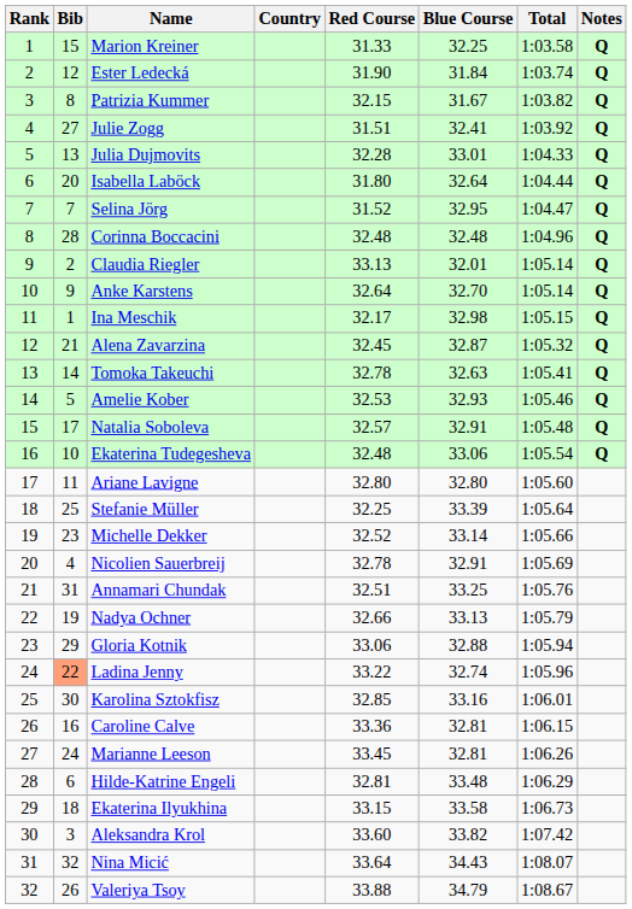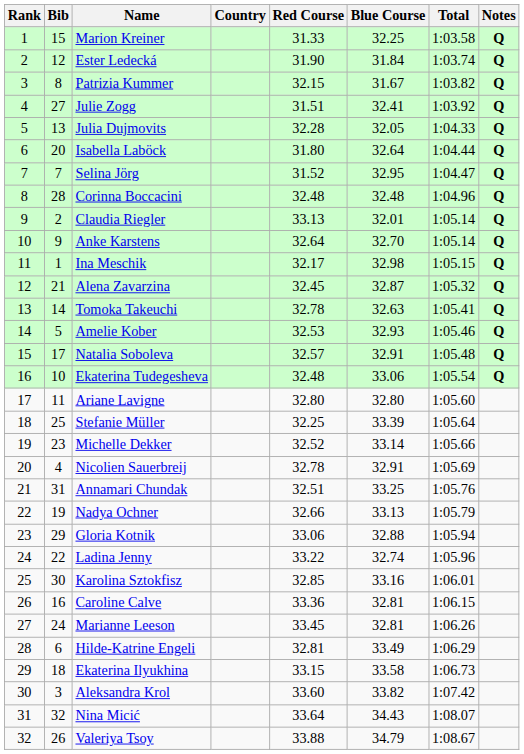 <table class="wikitable sortable" style="text-align:center">
 <tr>
 <th>Rank</th>
 <th>Bib</th>
 <th>Name</th>
 <th>Country</th>
 <th>Red Course</th>
 <th>Blue Course</th>
 <th>Total</th>
 <th>Notes</th>
 </tr>
 <tr bgcolor=#ccffcc>
 <td>1</td>
 <td>15</td>
 <td align=left><a href='#'>Marion Kreiner</a></td>
 <td align=left></td>
 <td>31.33</td>
 <td>32.25</td>
 <td>1:03.58</td>
 <td><strong>Q</strong></td>
 </tr>
 <tr bgcolor=#ccffcc>
 <td>2</td>
 <td>12</td>
 <td align=left><a href='#'>Ester Ledecká</a></td>
 <td align=left></td>
 <td>31.90</td>
 <td>31.84</td>
 <td>1:03.74</td>
 <td><strong>Q</strong></td>
 </tr>
 <tr bgcolor=#ccffcc>
 <td>3</td>
 <td>8</td>
 <td align=left><a href='#'>Patrizia Kummer</a></td>
 <td align=left></td>
 <td>32.15</td>
 <td>31.67</td>
 <td>1:03.82</td>
 <td><strong>Q</strong></td>
 </tr>
 <tr bgcolor=#ccffcc>
 <td>4</td>
 <td>27</td>
 <td align=left><a href='#'>Julie Zogg</a></td>
 <td align=left></td>
 <td>31.51</td>
 <td>32.41</td>
 <td>1:03.92</td>
 <td><strong>Q</strong></td>
 </tr>
 <tr bgcolor=#ccffcc>
 <td>5</td>
 <td>13</td>
 <td align=left><a href='#'>Julia Dujmovits</a></td>
 <td align=left></td>
 <td>32.28</td>
-<td>33.01</td>
+<td>32.05</td>
 <td>1:04.33</td>
 <td><strong>Q</strong></td>
 </tr>
 <tr bgcolor=#ccffcc>
 <td>6</td>
 <td>20</td>
 <td align=left><a href='#'>Isabella Laböck</a></td>
 <td align=left></td>
 <td>31.80</td>
 <td>32.64</td>
 <td>1:04.44</td>
 <td><strong>Q</strong></td>
 </tr>
 <tr bgcolor=#ccffcc>
 <td>7</td>
 <td>7</td>
 <td align=left><a href='#'>Selina Jörg</a></td>
 <td align=left></td>
 <td>31.52</td>
 <td>32.95</td>
 <td>1:04.47</td>
 <td><strong>Q</strong></td>
 </tr>
 <tr bgcolor=#ccffcc>
 <td>8</td>
 <td>28</td>
 <td align=left><a href='#'>Corinna Boccacini</a></td>
 <td align=left></td>
 <td>32.48</td>
 <td>32.48</td>
 <td>1:04.96</td>
 <td><strong>Q</strong></td>
 </tr>
 <tr bgcolor=#ccffcc>
 <td>9</td>
 <td>2</td>
 <td align=left><a href='#'>Claudia Riegler</a></td>
 <td align=left></td>
 <td>33.13</td>
 <td>32.01</td>
 <td>1:05.14</td>
 <td><strong>Q</strong></td>
 </tr>
 <tr bgcolor=#ccffcc>
 <td>10</td>
 <td>9</td>
 <td align=left><a href='#'>Anke Karstens</a></td>
 <td align=left></td>
 <td>32.64</td>
 <td>32.70</td>
 <td>1:05.14</td>
 <td><strong>Q</strong></td>
 </tr>
 <tr bgcolor=#ccffcc>
 <td>11</td>
 <td>1</td>
 <td align=left><a href='#'>Ina Meschik</a></td>
 <td align=left></td>
 <td>32.17</td>
 <td>32.98</td>
 <td>1:05.15</td>
 <td><strong>Q</strong></td>
 </tr>
 <tr bgcolor=#ccffcc>
 <td>12</td>
 <td>21</td>
 <td align=left><a href='#'>Alena Zavarzina</a></td>
 <td align=left></td>
 <td>32.45</td>
 <td>32.87</td>
 <td>1:05.32</td>
 <td><strong>Q</strong></td>
 </tr>
 <tr bgcolor=#ccffcc>
 <td>13</td>
 <td>14</td>
 <td align=left><a href='#'>Tomoka Takeuchi</a></td>
 <td align=left></td>
 <td>32.78</td>
 <td>32.63</td>
 <td>1:05.41</td>
 <td><strong>Q</strong></td>
 </tr>
 <tr bgcolor=#ccffcc>
 <td>14</td>
 <td>5</td>
 <td align=left><a href='#'>Amelie Kober</a></td>
 <td align=left></td>
 <td>32.53</td>
 <td>32.93</td>
 <td>1:05.46</td>
 <td><strong>Q</strong></td>
 </tr>
 <tr bgcolor=#ccffcc>
 <td>15</td>
 <td>17</td>
 <td align=left><a href='#'>Natalia Soboleva</a></td>
 <td align=left></td>
 <td>32.57</td>
 <td>32.91</td>
 <td>1:05.48</td>
 <td><strong>Q</strong></td>
 </tr>
 <tr bgcolor=#ccffcc>
 <td>16</td>
 <td>10</td>
 <td align=left><a href='#'>Ekaterina Tudegesheva</a></td>
 <td align=left></td>
 <td>32.48</td>
 <td>33.06</td>
 <td>1:05.54</td>
 <td><strong>Q</strong></td>
 </tr>
 <tr>
 <td>17</td>
 <td>11</td>
 <td align=left><a href='#'>Ariane Lavigne</a></td>
 <td align=left></td>
 <td>32.80</td>
 <td>32.80</td>
 <td>1:05.60</td>
 <td></td>
 </tr>
 <tr>
 <td>18</td>
 <td>25</td>
 <td align=left><a href='#'>Stefanie Müller</a></td>
 <td align=left></td>
 <td>32.25</td>
 <td>33.39</td>
 <td>1:05.64</td>
 <td></td>
 </tr>
 <tr>
 <td>19</td>
 <td>23</td>
 <td align=left><a href='#'>Michelle Dekker</a></td>
 <td align=left></td>
 <td>32.52</td>
 <td>33.14</td>
 <td>1:05.66</td>
 <td></td>
 </tr>
 <tr>
 <td>20</td>
 <td>4</td>
 <td align=left><a href='#'>Nicolien Sauerbreij</a></td>
 <td align=left></td>
 <td>32.78</td>
 <td>32.91</td>
 <td>1:05.69</td>
 <td></td>
 </tr>
 <tr>
 <td>21</td>
 <td>31</td>
 <td align=left><a href='#'>Annamari Chundak</a></td>
 <td align=left></td>
 <td>32.51</td>
 <td>33.25</td>
 <td>1:05.76</td>
 <td></td>
 </tr>
 <tr>
 <td>22</td>
 <td>19</td>
 <td align=left><a href='#'>Nadya Ochner</a></td>
 <td align=left></td>
 <td>32.66</td>
 <td>33.13</td>
 <td>1:05.79</td>
 <td></td>
 </tr>
 <tr>
 <td>23</td>
 <td>29</td>
 <td align=left><a href='#'>Gloria Kotnik</a></td>
 <td align=left></td>
 <td>33.06</td>
 <td>32.88</td>
 <td>1:05.94</td>
 <td></td>
 </tr>
 <tr>
 <td>24</td>
-<td style="background: lightsalmon;">22</td>
+<td>22</td>
 <td align=left><a href='#'>Ladina Jenny</a></td>
 <td align=left></td>
 <td>33.22</td>
 <td>32.74</td>
 <td>1:05.96</td>
 <td></td>
 </tr>
 <tr>
 <td>25</td>
 <td>30</td>
 <td align=left><a href='#'>Karolina Sztokfisz</a></td>
 <td align=left></td>
 <td>32.85</td>
 <td>33.16</td>
 <td>1:06.01</td>
 <td></td>
 </tr>
 <tr>
 <td>26</td>
 <td>16</td>
 <td align=left><a href='#'>Caroline Calve</a></td>
 <td align=left></td>
 <td>33.36</td>
 <td>32.81</td>
 <td>1:06.15</td>
 <td></td>
 </tr>
 <tr>
 <td>27</td>
 <td>24</td>
 <td align=left><a href='#'>Marianne Leeson</a></td>
 <td align=left></td>
 <td>33.45</td>
 <td>32.81</td>
 <td>1:06.26</td>
 <td></td>
 </tr>
 <tr>
 <td>28</td>
 <td>6</td>
 <td align=left><a href='#'>Hilde-Katrine Engeli</a></td>
 <td align=left></td>
 <td>32.81</td>
-<td>33.48</td>
+<td>33.49</td>
 <td>1:06.29</td>
 <td></td>
 </tr>
 <tr>
 <td>29</td>
 <td>18</td>
 <td align=left><a href='#'>Ekaterina Ilyukhina</a></td>
 <td align=left></td>
 <td>33.15</td>
 <td>33.58</td>
 <td>1:06.73</td>
 <td></td>
 </tr>
 <tr>
 <td>30</td>
 <td>3</td>
 <td align=left><a href='#'>Aleksandra Krol</a></td>
 <td align=left></td>
 <td>33.60</td>
 <td>33.82</td>
 <td>1:07.42</td>
 <td></td>
 </tr>
 <tr>
 <td>31</td>
 <td>32</td>
 <td align=left><a href='#'>Nina Micić</a></td>
 <td align=left></td>
 <td>33.64</td>
 <td>34.43</td>
 <td>1:08.07</td>
 <td></td>
 </tr>
 <tr>
 <td>32</td>
 <td>26</td>
 <td align=left><a href='#'>Valeriya Tsoy</a></td>
 <td align=left></td>
 <td>33.88</td>
 <td>34.79</td>
 <td>1:08.67</td>
 <td></td>
 </tr>
 </table>
